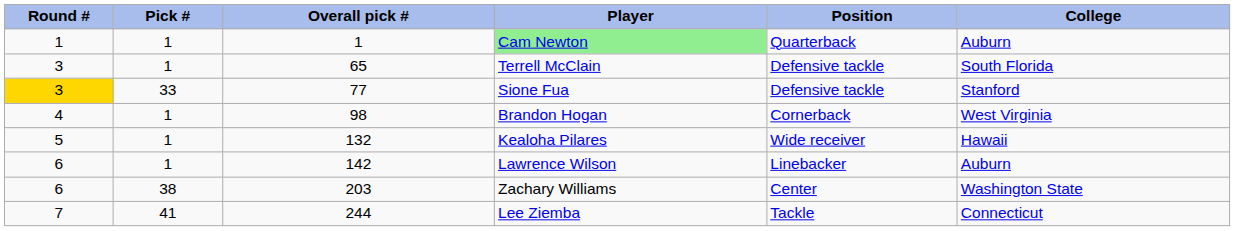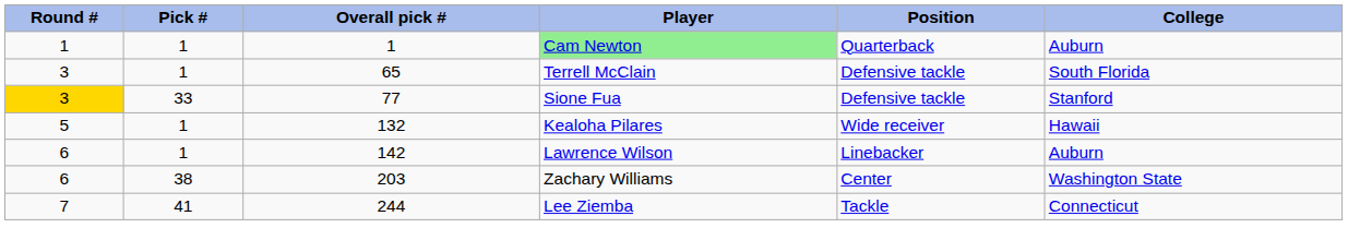 <table class="wikitable" style="width: 100%">
 <tr>
 <th style="background:#A8BDEC;" width=8%>Round #</th>
 <th width=8% style="background:#A8BDEC;">Pick #</th>
 <th width=20% style="background:#A8BDEC;">Overall pick #</th>
 <th width=20% style="background:#A8BDEC;">Player</th>
 <th width=14% style="background:#A8BDEC;">Position</th>
 <th width=20% style="background:#A8BDEC;">College</th>
 </tr>
 <tr>
 <td align=center>1</td>
 <td align=center>1</td>
 <td align=center>1</td>
 <td bgcolor=lightgreen><a href='#'>Cam Newton</a></td>
 <td><a href='#'>Quarterback</a></td>
 <td><a href='#'>Auburn</a></td>
 </tr>
 <tr>
 <td align=center>3</td>
 <td align=center>1</td>
 <td align=center>65</td>
 <td><a href='#'>Terrell McClain</a></td>
 <td><a href='#'>Defensive tackle</a></td>
 <td><a href='#'>South Florida</a></td>
 </tr>
 <tr>
 <td align=center style="background: gold;">3</td>
 <td align=center>33</td>
 <td align=center>77</td>
 <td><a href='#'>Sione Fua</a></td>
 <td><a href='#'>Defensive tackle</a></td>
 <td><a href='#'>Stanford</a></td>
 </tr>
 <tr>
-<td align=center>4</td>
-<td align=center>1</td>
-<td align=center>98</td>
-<td><a href='#'>Brandon Hogan</a></td>
-<td><a href='#'>Cornerback</a></td>
-<td><a href='#'>West Virginia</a></td>
-</tr>
-<tr>
 <td align=center>5</td>
 <td align=center>1</td>
 <td align=center>132</td>
 <td><a href='#'>Kealoha Pilares</a></td>
 <td><a href='#'>Wide receiver</a></td>
 <td><a href='#'>Hawaii</a></td>
 </tr>
 <tr>
 <td align=center>6</td>
 <td align=center>1</td>
 <td align=center>142</td>
 <td><a href='#'>Lawrence Wilson</a></td>
 <td><a href='#'>Linebacker</a></td>
 <td><a href='#'>Auburn</a></td>
 </tr>
 <tr>
 <td align=center>6</td>
 <td align=center>38</td>
 <td align=center>203</td>
 <td>Zachary Williams</td>
 <td><a href='#'>Center</a></td>
 <td><a href='#'>Washington State</a></td>
 </tr>
 <tr>
 <td align=center>7</td>
 <td align=center>41</td>
 <td align=center>244</td>
 <td><a href='#'>Lee Ziemba</a></td>
 <td><a href='#'>Tackle</a></td>
 <td><a href='#'>Connecticut</a></td>
 </tr>
 </table>
